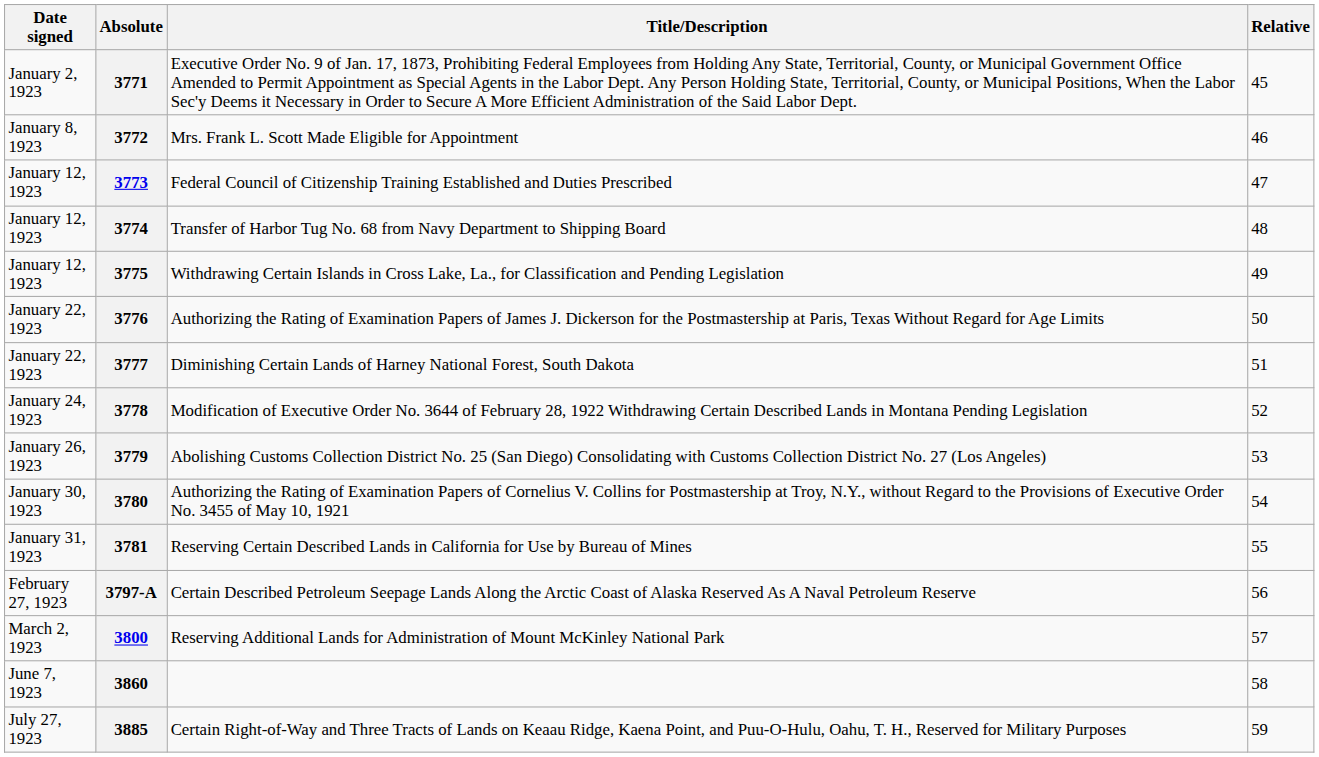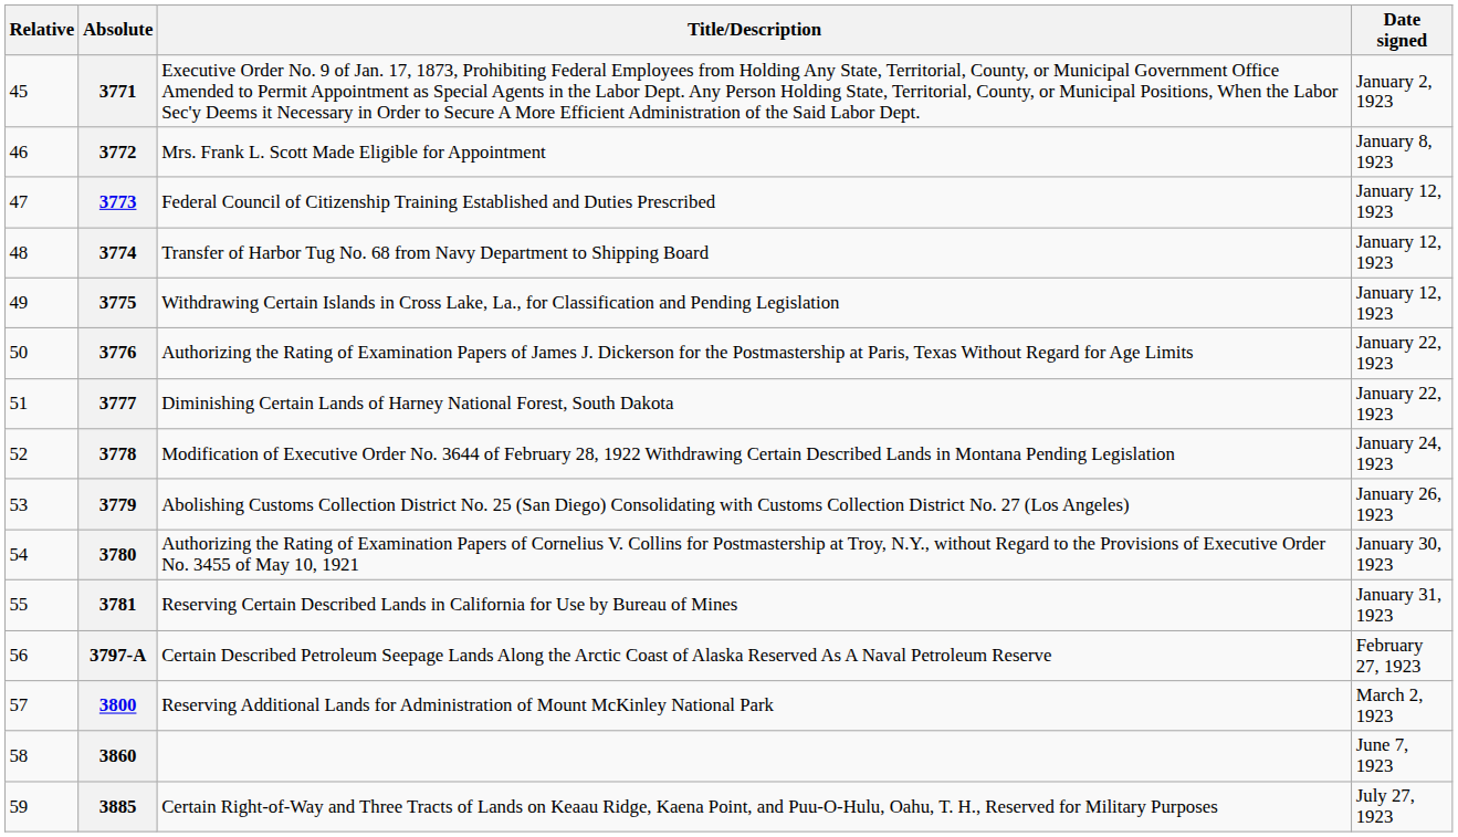 <table class="wikitable">
 <tr>
-<th>Date signed</th>
+<th>Relative </th>
 <th>Absolute </th>
 <th>Title/Description</th>
-<th>Relative </th>
+<th>Date signed</th>
 </tr>
 <tr>
-<td>January 2, 1923</td>
+<td>45</td>
 <th>3771</th>
 <td>Executive Order No. 9 of Jan. 17, 1873, Prohibiting Federal Employees from Holding Any State, Territorial, County, or Municipal Government Office Amended to Permit Appointment as Special Agents in the Labor Dept. Any Person Holding State, Territorial, County, or Municipal Positions, When the Labor Sec'y Deems it Necessary in Order to Secure A More Efficient Administration of the Said Labor Dept.</td>
-<td>45</td>
+<td>January 2, 1923</td>
 </tr>
 <tr>
-<td>January 8, 1923</td>
+<td>46</td>
 <th>3772</th>
 <td>Mrs. Frank L. Scott Made Eligible for Appointment</td>
-<td>46</td>
+<td>January 8, 1923</td>
 </tr>
 <tr>
-<td>January 12, 1923</td>
+<td>47</td>
 <th><a href='#'>3773</a></th>
 <td>Federal Council of Citizenship Training Established and Duties Prescribed</td>
-<td>47</td>
+<td>January 12, 1923</td>
 </tr>
 <tr>
-<td>January 12, 1923</td>
+<td>48</td>
 <th>3774</th>
 <td>Transfer of Harbor Tug No. 68 from Navy Department to Shipping Board</td>
-<td>48</td>
+<td>January 12, 1923</td>
 </tr>
 <tr>
-<td>January 12, 1923</td>
+<td>49</td>
 <th>3775</th>
 <td>Withdrawing Certain Islands in Cross Lake, La., for Classification and Pending Legislation</td>
-<td>49</td>
+<td>January 12, 1923</td>
 </tr>
 <tr>
-<td>January 22, 1923</td>
+<td>50</td>
 <th>3776</th>
 <td>Authorizing the Rating of Examination Papers of James J. Dickerson for the Postmastership at Paris, Texas Without Regard for Age Limits</td>
-<td>50</td>
+<td>January 22, 1923</td>
 </tr>
 <tr>
-<td>January 22, 1923</td>
+<td>51</td>
 <th>3777</th>
 <td>Diminishing Certain Lands of Harney National Forest, South Dakota</td>
-<td>51</td>
+<td>January 22, 1923</td>
 </tr>
 <tr>
-<td>January 24, 1923</td>
+<td>52</td>
 <th>3778</th>
 <td>Modification of Executive Order No. 3644 of February 28, 1922 Withdrawing Certain Described Lands in Montana Pending Legislation</td>
-<td>52</td>
+<td>January 24, 1923</td>
 </tr>
 <tr>
-<td>January 26, 1923</td>
+<td>53</td>
 <th>3779</th>
 <td>Abolishing Customs Collection District No. 25 (San Diego) Consolidating with Customs Collection District No. 27 (Los Angeles)</td>
-<td>53</td>
+<td>January 26, 1923</td>
 </tr>
 <tr>
-<td>January 30, 1923</td>
+<td>54</td>
 <th>3780</th>
 <td>Authorizing the Rating of Examination Papers of Cornelius V. Collins for Postmastership at Troy, N.Y., without Regard to the Provisions of Executive Order No. 3455 of May 10, 1921</td>
-<td>54</td>
+<td>January 30, 1923</td>
 </tr>
 <tr>
-<td>January 31, 1923</td>
+<td>55</td>
 <th>3781</th>
 <td>Reserving Certain Described Lands in California for Use by Bureau of Mines</td>
-<td>55</td>
+<td>January 31, 1923</td>
 </tr>
 <tr>
-<td>February 27, 1923</td>
+<td>56</td>
 <th>3797-A</th>
 <td>Certain Described Petroleum Seepage Lands Along the Arctic Coast of Alaska Reserved As A Naval Petroleum Reserve</td>
-<td>56</td>
+<td>February 27, 1923</td>
 </tr>
 <tr>
-<td>March 2, 1923</td>
+<td>57</td>
 <th><a href='#'>3800</a></th>
 <td>Reserving Additional Lands for Administration of Mount McKinley National Park</td>
-<td>57</td>
+<td>March 2, 1923</td>
 </tr>
 <tr>
-<td>June 7, 1923</td>
+<td>58</td>
 <th>3860</th>
 <td></td>
-<td>58</td>
+<td>June 7, 1923</td>
 </tr>
 <tr>
-<td>July 27, 1923</td>
+<td>59</td>
 <th>3885</th>
 <td>Certain Right-of-Way and Three Tracts of Lands on Keaau Ridge, Kaena Point, and Puu-O-Hulu, Oahu, T. H., Reserved for Military Purposes</td>
-<td>59</td>
+<td>July 27, 1923</td>
 </tr>
 </table>
